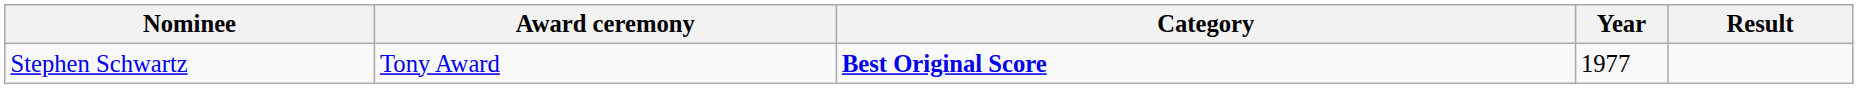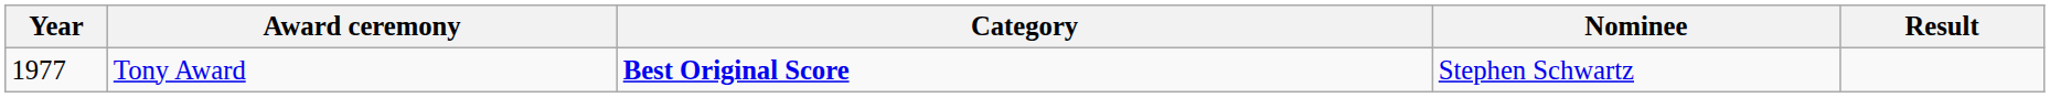 <table class="wikitable" width="95%">
 <tr>
-<th width="20%">Nominee</th>
+<th width="5%">Year</th>
 <th width="25%">Award ceremony</th>
 <th width="40%">Category</th>
-<th width="5%">Year</th>
+<th width="20%">Nominee</th>
 <th width="10%">Result</th>
 </tr>
 <tr>
-<td><a href='#'>Stephen Schwartz</a></td>
+<td>1977</td>
 <td><a href='#'>Tony Award</a></td>
 <td><strong><a href='#'>Best Original Score</a></strong></td>
-<td>1977</td>
+<td><a href='#'>Stephen Schwartz</a></td>
 <td></td>
 </tr>
 </table>
